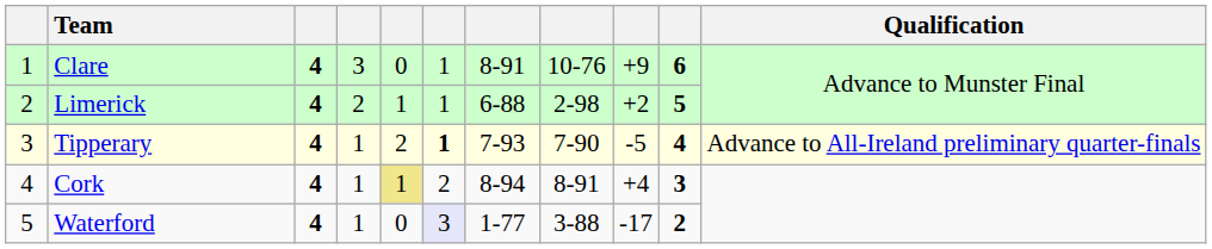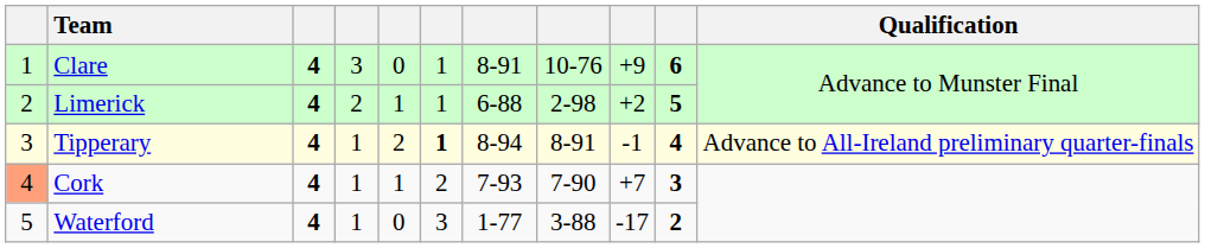 <table class="wikitable" style="text-align:center">
 <tr>
 <th width="20"></th>
 <th width="150" style="text-align:left;">Team</th>
 <th width="20"></th>
 <th width="20"></th>
 <th width="20"></th>
 <th width="20"></th>
 <th width="40"></th>
 <th width="40"></th>
 <th width="20"></th>
 <th width="20"></th>
 <th>Qualification</th>
 </tr>
 <tr style="background:#ccffcc">
 <td>1</td>
 <td style="text-align:left"> <a href='#'>Clare</a></td>
 <td><strong>4</strong></td>
 <td>3</td>
 <td>0</td>
 <td>1</td>
 <td>8-91</td>
 <td>10-76</td>
 <td>+9</td>
 <td><strong>6</strong></td>
 <td rowspan="2">Advance to Munster Final</td>
 </tr>
 <tr style="background:#ccffcc">
 <td>2</td>
 <td style="text-align:left"> <a href='#'>Limerick</a></td>
 <td><strong>4</strong></td>
 <td>2</td>
 <td>1</td>
 <td>1</td>
 <td>6-88</td>
 <td>2-98</td>
 <td>+2</td>
 <td><strong>5</strong></td>
 </tr>
 <tr style="background:#FFFFE0">
 <td>3</td>
 <td style="text-align:left"> <a href='#'>Tipperary</a></td>
 <td><strong>4</strong></td>
 <td>1</td>
 <td>2</td>
 <td><strong>1</strong></td>
-<td>7-93</td>
-<td>7-90</td>
-<td>-5</td>
+<td>8-94</td>
+<td>8-91</td>
+<td>-1</td>
 <td><strong>4</strong></td>
 <td>Advance to <a href='#'>All-Ireland preliminary quarter-finals</a></td>
 </tr>
 <tr>
-<td>4</td>
+<td style="background: lightsalmon;">4</td>
 <td style="text-align:left"> <a href='#'>Cork</a></td>
 <td><strong>4</strong></td>
 <td>1</td>
-<td style="background: khaki;">1</td>
+<td>1</td>
 <td>2</td>
-<td>8-94</td>
-<td>8-91</td>
-<td>+4</td>
+<td>7-93</td>
+<td>7-90</td>
+<td>+7</td>
 <td><strong>3</strong></td>
 <td rowspan="2"></td>
 </tr>
 <tr>
 <td>5</td>
 <td style="text-align:left"> <a href='#'>Waterford</a></td>
 <td><strong>4</strong></td>
 <td>1</td>
 <td>0</td>
-<td style="background: lavender;">3</td>
+<td>3</td>
 <td>1-77</td>
 <td>3-88</td>
 <td>-17</td>
 <td><strong>2</strong></td>
 </tr>
 </table>
